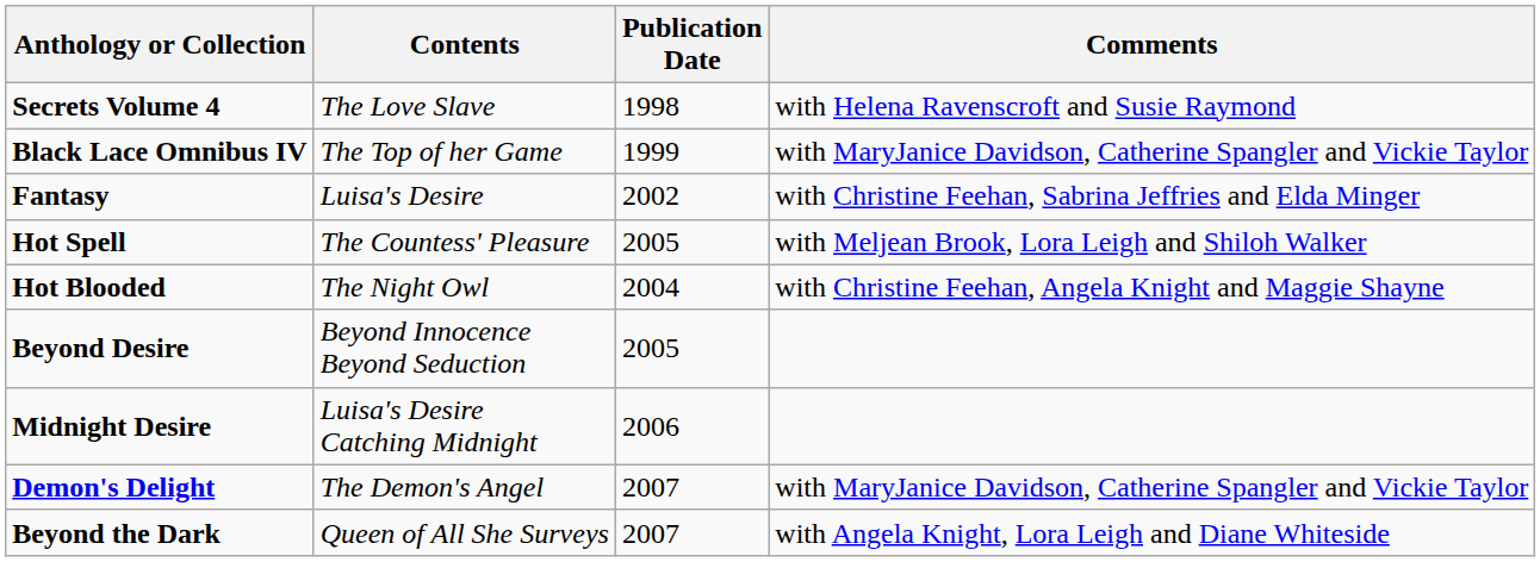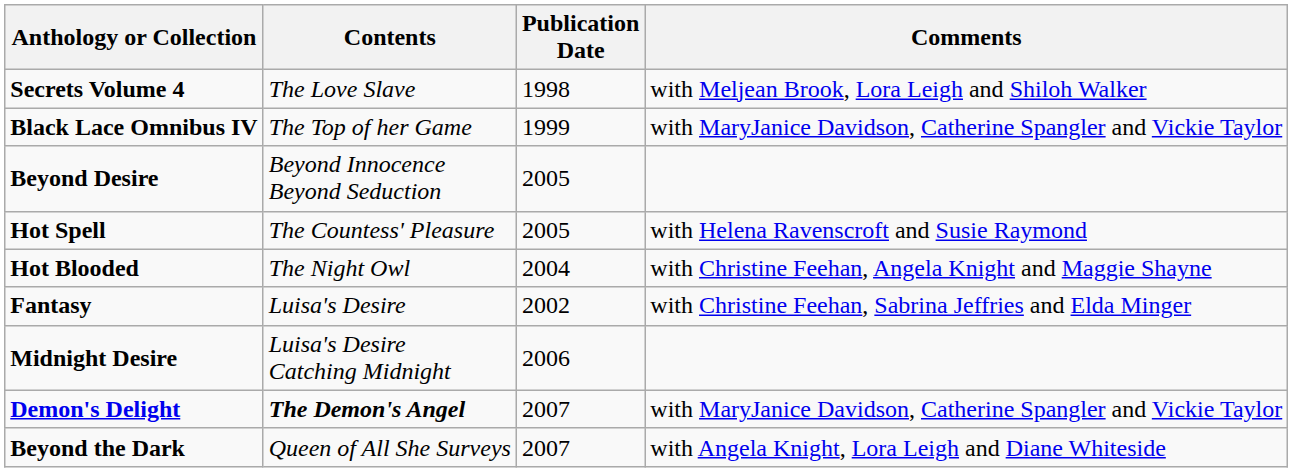 <table class="wikitable">
 <tr>
 <th>Anthology or Collection</th>
 <th>Contents</th>
 <th>Publication<br>Date</th>
 <th>Comments</th>
 </tr>
 <tr>
 <td><strong>Secrets Volume 4</strong></td>
 <td><em>The Love Slave</em></td>
 <td>1998</td>
-<td>with <a href='#'>Helena Ravenscroft</a> and <a href='#'>Susie Raymond</a></td>
+<td>with <a href='#'>Meljean Brook</a>, <a href='#'>Lora Leigh</a> and <a href='#'>Shiloh Walker</a></td>
 </tr>
 <tr>
 <td><strong>Black Lace Omnibus IV</strong></td>
 <td><em>The Top of her Game</em></td>
 <td>1999</td>
 <td>with <a href='#'>MaryJanice Davidson</a>, <a href='#'>Catherine Spangler</a> and <a href='#'>Vickie Taylor</a></td>
 </tr>
 <tr>
-<td><strong>Fantasy</strong></td>
-<td><em>Luisa's Desire</em></td>
-<td>2002</td>
-<td>with <a href='#'>Christine Feehan</a>, <a href='#'>Sabrina Jeffries</a> and <a href='#'>Elda Minger</a></td>
+<td><strong>Beyond Desire</strong></td>
+<td><em>Beyond Innocence</em><br><em>Beyond Seduction</em></td>
+<td>2005</td>
+<td></td>
 </tr>
 <tr>
 <td><strong>Hot Spell</strong></td>
 <td><em>The Countess' Pleasure</em></td>
 <td>2005</td>
-<td>with <a href='#'>Meljean Brook</a>, <a href='#'>Lora Leigh</a> and <a href='#'>Shiloh Walker</a></td>
+<td>with <a href='#'>Helena Ravenscroft</a> and <a href='#'>Susie Raymond</a></td>
 </tr>
 <tr>
 <td><strong>Hot Blooded</strong></td>
 <td><em>The Night Owl</em></td>
 <td>2004</td>
 <td>with <a href='#'>Christine Feehan</a>, <a href='#'>Angela Knight</a> and <a href='#'>Maggie Shayne</a></td>
 </tr>
 <tr>
-<td><strong>Beyond Desire</strong></td>
-<td><em>Beyond Innocence</em><br><em>Beyond Seduction</em></td>
-<td>2005</td>
-<td></td>
+<td><strong>Fantasy</strong></td>
+<td><em>Luisa's Desire</em></td>
+<td>2002</td>
+<td>with <a href='#'>Christine Feehan</a>, <a href='#'>Sabrina Jeffries</a> and <a href='#'>Elda Minger</a></td>
 </tr>
 <tr>
 <td><strong>Midnight Desire</strong></td>
 <td><em>Luisa's Desire</em><br><em>Catching Midnight</em></td>
 <td>2006</td>
 <td></td>
 </tr>
 <tr>
 <td><strong><a href='#'>Demon's Delight</a></strong></td>
-<td><em>The Demon's Angel</em></td>
+<td><strong><em>The Demon's Angel</em></strong></td>
 <td>2007</td>
 <td>with <a href='#'>MaryJanice Davidson</a>, <a href='#'>Catherine Spangler</a> and <a href='#'>Vickie Taylor</a></td>
 </tr>
 <tr>
 <td><strong>Beyond the Dark</strong></td>
 <td><em>Queen of All She Surveys</em></td>
 <td>2007</td>
 <td>with <a href='#'>Angela Knight</a>, <a href='#'>Lora Leigh</a> and <a href='#'>Diane Whiteside</a></td>
 </tr>
 </table>
